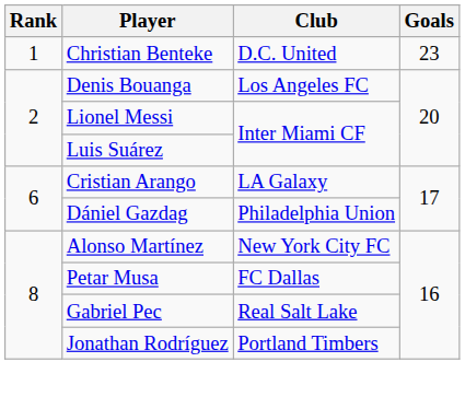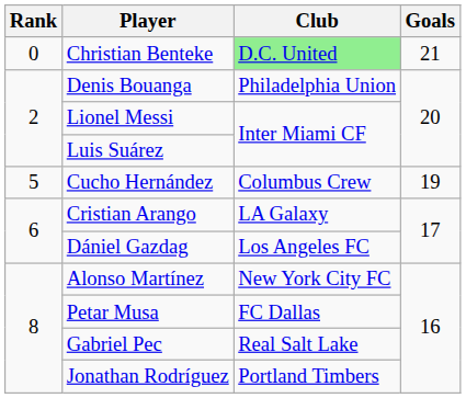 <table class="wikitable" style="text-align:center">
 <tr>
 <th>Rank</th>
 <th>Player</th>
 <th>Club</th>
 <th>Goals</th>
 </tr>
 <tr>
-<td>1</td>
+<td>0</td>
 <td align="left"> <a href='#'>Christian Benteke</a></td>
-<td align="left"><a href='#'>D.C. United</a></td>
-<td>23</td>
+<td align="left" style="background: lightgreen;"><a href='#'>D.C. United</a></td>
+<td>21</td>
 </tr>
 <tr>
 <td rowspan=3>2</td>
 <td align="left"> <a href='#'>Denis Bouanga</a></td>
-<td align="left"><a href='#'>Los Angeles FC</a></td>
+<td align="left"><a href='#'>Philadelphia Union</a></td>
 <td rowspan=3>20</td>
 </tr>
 <tr>
 <td align="left"> <a href='#'>Lionel Messi</a></td>
 <td align="left" rowspan="2"><a href='#'>Inter Miami CF</a></td>
 </tr>
 <tr>
 <td align="left"> <a href='#'>Luis Suárez</a></td>
 </tr>
 <tr>
+<td>5</td>
+<td align="left"> <a href='#'>Cucho Hernández</a></td>
+<td align="left"><a href='#'>Columbus Crew</a></td>
+<td>19</td>
+</tr>
+<tr>
 <td rowspan=2>6</td>
 <td align="left"> <a href='#'>Cristian Arango</a></td>
 <td align="left"><a href='#'>LA Galaxy</a></td>
 <td rowspan=2>17</td>
 </tr>
 <tr>
 <td align="left"> <a href='#'>Dániel Gazdag</a></td>
-<td align="left"><a href='#'>Philadelphia Union</a></td>
+<td align="left"><a href='#'>Los Angeles FC</a></td>
 </tr>
 <tr>
 <td rowspan=4>8</td>
 <td align="left"> <a href='#'>Alonso Martínez</a></td>
 <td align="left"><a href='#'>New York City FC</a></td>
 <td rowspan=4>16</td>
 </tr>
 <tr>
 <td align="left"> <a href='#'>Petar Musa</a></td>
 <td align="left"><a href='#'>FC Dallas</a></td>
 </tr>
 <tr>
 <td align="left"> <a href='#'>Gabriel Pec</a></td>
 <td align="left"><a href='#'>Real Salt Lake</a></td>
 </tr>
 <tr>
 <td align="left"> <a href='#'>Jonathan Rodríguez</a></td>
 <td align="left"><a href='#'>Portland Timbers</a></td>
 </tr>
 </table>
